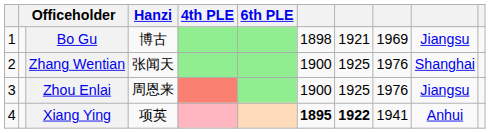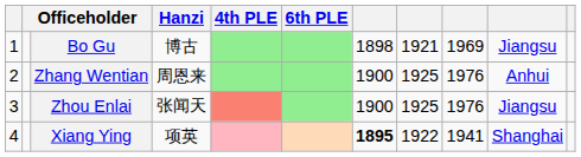 <table class="wikitable sortable" style=text-align:center>
 <tr>
 <th scope=col></th>
 <th scope=col colspan="2">Officeholder</th>
 <th scope=col><a href='#'>Hanzi</a></th>
 <th scope=col><a href='#'>4th PLE</a></th>
 <th scope=col><a href='#'>6th PLE</a></th>
 <th scope=col></th>
 <th scope=col></th>
 <th scope=col></th>
 <th scope=col></th>
 <th scope=col class="unsortable"></th>
 </tr>
 <tr>
 <td>1</td>
 <td></td>
 <th align="center" scope="row" style="font-weight:normal;"><a href='#'>Bo Gu</a></th>
 <td data-sort-value="4">博古</td>
 <td bgcolor = LightGreen></td>
 <td bgcolor = LightGreen></td>
 <td>1898</td>
 <td>1921</td>
 <td>1969</td>
 <td><a href='#'>Jiangsu</a></td>
 <td></td>
 </tr>
 <tr>
 <td>2</td>
 <td></td>
 <th align="center" scope="row" style="font-weight:normal;"><a href='#'>Zhang Wentian</a></th>
-<td data-sort-value="53">张闻天</td>
+<td data-sort-value="128">周恩来</td>
 <td bgcolor = LightGreen></td>
 <td bgcolor = LightGreen></td>
 <td>1900</td>
 <td>1925</td>
 <td>1976</td>
-<td><a href='#'>Shanghai</a></td>
+<td><a href='#'>Anhui</a></td>
 <td></td>
 </tr>
 <tr>
 <td>3</td>
 <td></td>
 <th align="center" scope="row" style="font-weight:normal;"><a href='#'>Zhou Enlai</a></th>
-<td data-sort-value="128">周恩来</td>
+<td data-sort-value="53">张闻天</td>
 <td bgcolor = Salmon></td>
 <td bgcolor = LightGreen></td>
 <td>1900</td>
 <td>1925</td>
 <td>1976</td>
 <td><a href='#'>Jiangsu</a></td>
 <td></td>
 </tr>
 <tr>
 <td>4</td>
 <td></td>
 <th align="center" scope="row" style="font-weight:normal;"><a href='#'>Xiang Ying</a></th>
 <td data-sort-value="4">项英</td>
 <td bgcolor = LightPink></td>
 <td bgcolor = PeachPuff></td>
 <td><strong>1895</strong></td>
-<td><strong>1922</strong></td>
+<td>1922</td>
 <td>1941</td>
-<td><a href='#'>Anhui</a></td>
+<td><a href='#'>Shanghai</a></td>
 <td></td>
 </tr>
 </table>
